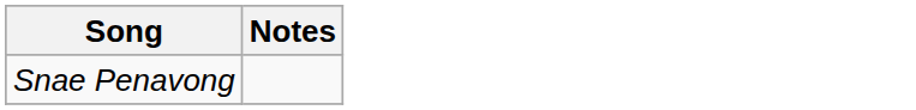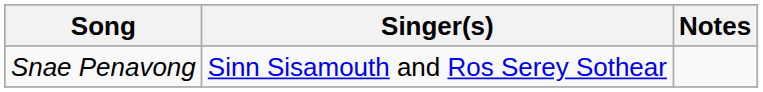 <table class="wikitable" style="font-size:95%;">
 <tr>
 <th>Song</th>
+<th>Singer(s)</th>
 <th>Notes</th>
 </tr>
 <tr>
 <td><em>Snae Penavong</em></td>
+<td><a href='#'>Sinn Sisamouth</a> and <a href='#'>Ros Serey Sothear</a></td>
 <td></td>
 </tr>
 </table>
